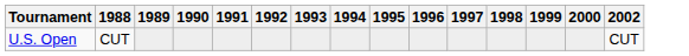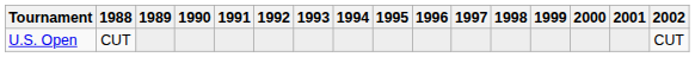 <table class="wikitable" style="font-size:95%;">
 <tr>
 <th>Tournament</th>
 <th>1988</th>
 <th>1989</th>
 <th>1990</th>
 <th>1991</th>
 <th>1992</th>
 <th>1993</th>
 <th>1994</th>
 <th>1995</th>
 <th>1996</th>
 <th>1997</th>
 <th>1998</th>
 <th>1999</th>
 <th>2000</th>
+<th>2001</th>
 <th>2002</th>
 </tr>
 <tr>
 <td><a href='#'>U.S. Open</a></td>
 <td align="center">CUT</td>
 <td style="background:#eeeeee;"></td>
 <td style="background:#eeeeee;"></td>
 <td style="background:#eeeeee;"></td>
 <td style="background:#eeeeee;"></td>
 <td style="background:#eeeeee;"></td>
 <td style="background:#eeeeee;"></td>
 <td style="background:#eeeeee;"></td>
 <td style="background:#eeeeee;"></td>
 <td style="background:#eeeeee;"></td>
 <td style="background:#eeeeee;"></td>
 <td style="background:#eeeeee;"></td>
 <td style="background:#eeeeee;"></td>
+<td style="background:#eeeeee;"></td>
 <td align="center">CUT</td>
 </tr>
 </table>
